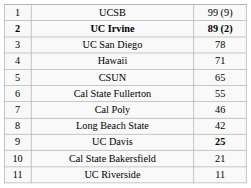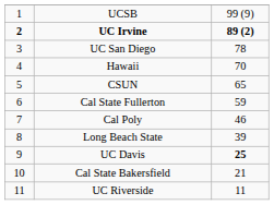 <table class="wikitable" style="width: 30%;text-align: center;">
 <tr align="center">
 </tr>
 <tr>
 <td>1</td>
 <td>UCSB</td>
 <td>99 (9)</td>
 </tr>
 <tr>
 <td><strong>2</strong></td>
 <td><strong>UC Irvine</strong></td>
 <td><strong>89 (2)</strong></td>
 </tr>
 <tr>
 <td>3</td>
 <td>UC San Diego</td>
 <td>78</td>
 </tr>
 <tr>
 <td>4</td>
 <td>Hawaii</td>
-<td>71</td>
+<td>70</td>
 </tr>
 <tr>
 <td>5</td>
 <td>CSUN</td>
 <td>65</td>
 </tr>
 <tr>
 <td>6</td>
 <td>Cal State Fullerton</td>
-<td>55</td>
+<td>59</td>
 </tr>
 <tr>
 <td>7</td>
 <td>Cal Poly</td>
 <td>46</td>
 </tr>
 <tr>
 <td>8</td>
 <td>Long Beach State</td>
-<td>42</td>
+<td>39</td>
 </tr>
 <tr>
 <td>9</td>
 <td>UC Davis</td>
 <td><strong>25</strong></td>
 </tr>
 <tr>
 <td>10</td>
 <td>Cal State Bakersfield</td>
 <td>21</td>
 </tr>
 <tr>
 <td>11</td>
 <td>UC Riverside</td>
 <td>11</td>
 </tr>
 </table>
